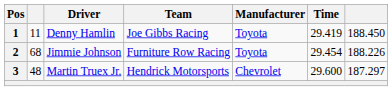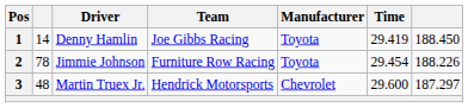 <table class="wikitable" style="font-size:95%">
 <tr>
 <th>Pos</th>
 <th></th>
 <th>Driver</th>
 <th>Team</th>
 <th>Manufacturer</th>
 <th>Time</th>
 <th></th>
 </tr>
 <tr>
 <th>1</th>
-<td>11</td>
+<td>14</td>
 <td><a href='#'>Denny Hamlin</a></td>
 <td><a href='#'>Joe Gibbs Racing</a></td>
 <td><a href='#'>Toyota</a></td>
 <td>29.419</td>
 <td>188.450</td>
 </tr>
 <tr>
 <th>2</th>
-<td>68</td>
+<td>78</td>
 <td><a href='#'>Jimmie Johnson</a></td>
 <td><a href='#'>Furniture Row Racing</a></td>
 <td><a href='#'>Toyota</a></td>
 <td>29.454</td>
 <td>188.226</td>
 </tr>
 <tr>
 <th>3</th>
 <td>48</td>
 <td><a href='#'>Martin Truex Jr.</a></td>
 <td><a href='#'>Hendrick Motorsports</a></td>
 <td><a href='#'>Chevrolet</a></td>
 <td>29.600</td>
 <td>187.297</td>
 </tr>
 <tr>
 <th colspan="7"></th>
 </tr>
 </table>
